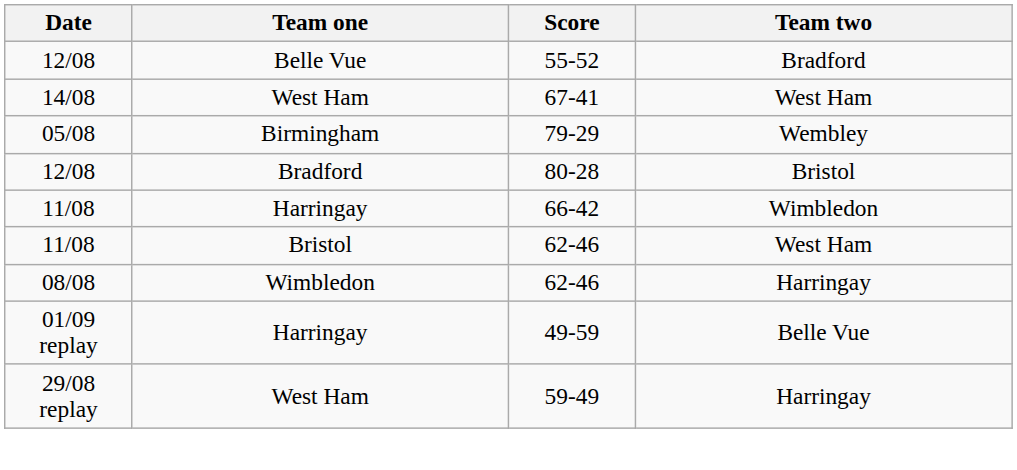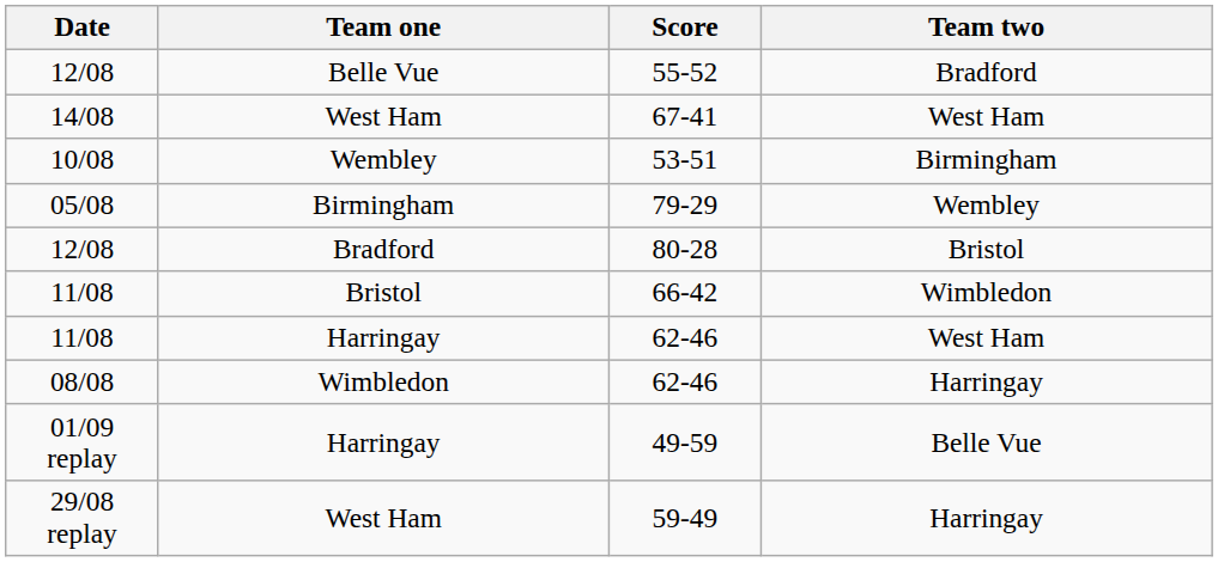 <table class="wikitable" style="text-align: center">
 <tr>
 <th width=80>Date</th>
 <th width=250>Team one</th>
 <th width=80>Score</th>
 <th width=250>Team two</th>
 </tr>
 <tr>
 <td>12/08</td>
 <td>Belle Vue</td>
 <td>55-52</td>
 <td>Bradford</td>
 </tr>
 <tr>
 <td>14/08</td>
 <td>West Ham</td>
 <td>67-41</td>
 <td>West Ham</td>
 </tr>
 <tr>
+<td>10/08</td>
+<td>Wembley</td>
+<td>53-51</td>
+<td>Birmingham</td>
+</tr>
+<tr>
 <td>05/08</td>
 <td>Birmingham</td>
 <td>79-29</td>
 <td>Wembley</td>
 </tr>
 <tr>
 <td>12/08</td>
 <td>Bradford</td>
 <td>80-28</td>
 <td>Bristol</td>
 </tr>
 <tr>
 <td>11/08</td>
-<td>Harringay</td>
+<td>Bristol</td>
 <td>66-42</td>
 <td>Wimbledon</td>
 </tr>
 <tr>
 <td>11/08</td>
-<td>Bristol</td>
+<td>Harringay</td>
 <td>62-46</td>
 <td>West Ham</td>
 </tr>
 <tr>
 <td>08/08</td>
 <td>Wimbledon</td>
 <td>62-46</td>
 <td>Harringay</td>
 </tr>
 <tr>
 <td>01/09 <br>replay</td>
 <td>Harringay</td>
 <td>49-59</td>
 <td>Belle Vue</td>
 </tr>
 <tr>
 <td>29/08 <br> replay</td>
 <td>West Ham</td>
 <td>59-49</td>
 <td>Harringay</td>
 </tr>
 </table>
